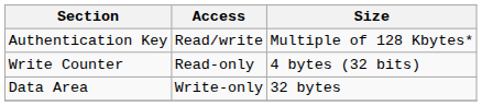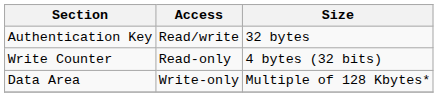 <table class="wikitable">
 <tr --->
 <th scope="col">Section</th>
 <th scope="col">Access</th>
 <th scope="col">Size</th>
 </tr>
 <tr>
 <td>Authentication Key</td>
 <td>Read/write</td>
-<td>Multiple of 128 Kbytes*</td>
+<td>32 bytes</td>
 </tr>
 <tr>
 <td>Write Counter</td>
 <td>Read-only</td>
 <td>4 bytes (32 bits)</td>
 </tr>
 <tr>
 <td>Data Area</td>
 <td>Write-only</td>
-<td>32 bytes</td>
+<td>Multiple of 128 Kbytes*</td>
 </tr>
 <tr>
 </tr>
 </table>
